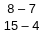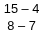 <table style="text-align:center">
 <tr>
 <th width=200></th>
 <th width=100></th>
 <th width=200></th>
 </tr>
 <tr>
 <td align=right><strong></strong></td>
-<td>8 – 7</td>
+<td>15 – 4</td>
 <td align=left></td>
 </tr>
 <tr>
 <td align=right><strong></strong></td>
-<td>15 – 4</td>
+<td>8 – 7</td>
 <td align=left></td>
 </tr>
 </table>
